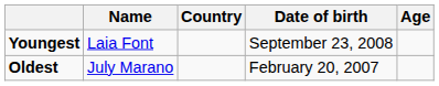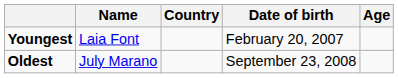 <table class="wikitable">
 <tr>
 <th></th>
 <th><strong>Name</strong></th>
 <th><strong>Country</strong></th>
 <th><strong>Date of birth</strong></th>
 <th><strong>Age</strong></th>
 </tr>
 <tr>
 <td><strong>Youngest</strong></td>
 <td><a href='#'>Laia Font</a></td>
 <td></td>
-<td>September 23, 2008</td>
+<td>February 20, 2007</td>
 <td></td>
 </tr>
 <tr>
 <td><strong>Oldest</strong></td>
 <td><a href='#'>July Marano</a></td>
 <td></td>
-<td>February 20, 2007</td>
+<td>September 23, 2008</td>
 <td></td>
 </tr>
 </table>
